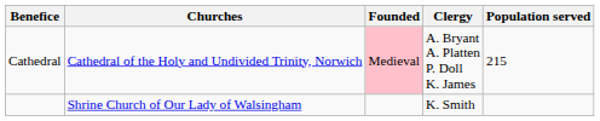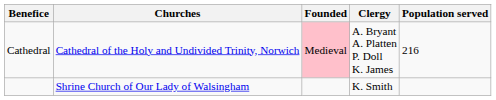 <table class="wikitable">
 <tr>
 <th>Benefice</th>
 <th>Churches</th>
 <th>Founded</th>
 <th>Clergy</th>
 <th>Population served</th>
 </tr>
 <tr>
 <td>Cathedral</td>
 <td><a href='#'>Cathedral of the Holy and Undivided Trinity, Norwich</a></td>
 <td style="background: pink;">Medieval</td>
 <td>A. Bryant<br>A. Platten<br>P. Doll<br>K. James</td>
-<td>215</td>
+<td>216</td>
 </tr>
 <tr>
 <td></td>
 <td><a href='#'>Shrine Church of Our Lady of Walsingham</a></td>
 <td></td>
 <td>K. Smith</td>
 <td></td>
 </tr>
 </table>
